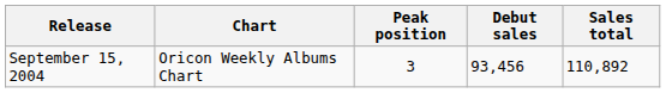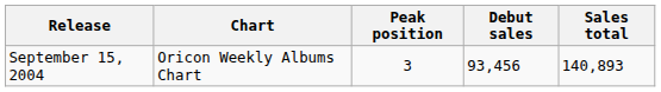 <table class="wikitable" width="575px">
 <tr>
 <th>Release</th>
 <th>Chart</th>
 <th>Peak position</th>
 <th>Debut sales</th>
 <th>Sales total</th>
 </tr>
 <tr>
 <td>September 15, 2004</td>
 <td>Oricon Weekly Albums Chart</td>
 <td align="center">3</td>
 <td>93,456</td>
-<td>110,892</td>
+<td>140,893</td>
 </tr>
 </table>
